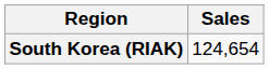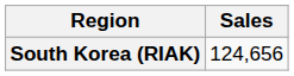 <table class="wikitable plainrowheaders">
 <tr>
 <th>Region</th>
 <th>Sales</th>
 </tr>
 <tr>
 <th scope="row">South Korea (RIAK)</th>
-<td>124,654</td>
+<td>124,656</td>
 </tr>
 </table>
